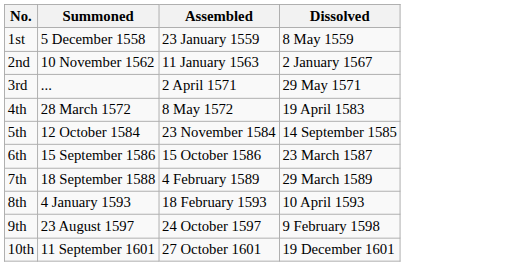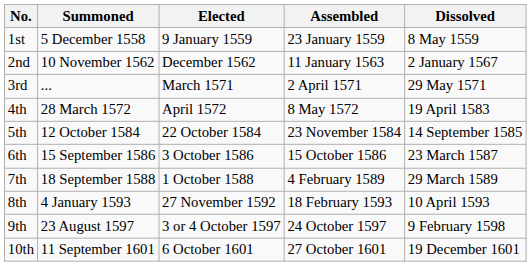 <table class="wikitable">
 <tr>
 <th>No.</th>
 <th>Summoned</th>
+<th>Elected</th>
 <th>Assembled</th>
 <th>Dissolved</th>
 </tr>
 <tr>
 <td>1st</td>
 <td>5 December 1558</td>
+<td>9 January 1559</td>
 <td>23 January 1559</td>
 <td>8 May 1559</td>
 </tr>
 <tr>
 <td>2nd</td>
 <td>10 November 1562</td>
+<td>December 1562</td>
 <td>11 January 1563</td>
 <td>2 January 1567</td>
 </tr>
 <tr>
 <td>3rd</td>
 <td>...</td>
+<td>March 1571</td>
 <td>2 April 1571</td>
 <td>29 May 1571</td>
 </tr>
 <tr>
 <td>4th</td>
 <td>28 March 1572</td>
+<td>April 1572</td>
 <td>8 May 1572</td>
 <td>19 April 1583</td>
 </tr>
 <tr>
 <td>5th</td>
 <td>12 October 1584</td>
+<td>22 October 1584</td>
 <td>23 November 1584</td>
 <td>14 September 1585</td>
 </tr>
 <tr>
 <td>6th</td>
 <td>15 September 1586</td>
+<td>3 October 1586</td>
 <td>15 October 1586</td>
 <td>23 March 1587</td>
 </tr>
 <tr>
 <td>7th</td>
 <td>18 September 1588</td>
+<td>1 October 1588</td>
 <td>4 February 1589</td>
 <td>29 March 1589</td>
 </tr>
 <tr>
 <td>8th</td>
 <td>4 January 1593</td>
+<td>27 November 1592</td>
 <td>18 February 1593</td>
 <td>10 April 1593</td>
 </tr>
 <tr>
 <td>9th</td>
 <td>23 August 1597</td>
+<td>3 or 4 October 1597</td>
 <td>24 October 1597</td>
 <td>9 February 1598</td>
 </tr>
 <tr>
 <td>10th</td>
 <td>11 September 1601</td>
+<td>6 October 1601</td>
 <td>27 October 1601</td>
 <td>19 December 1601</td>
 </tr>
 </table>
